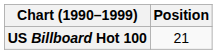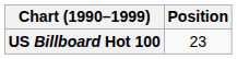 <table class="wikitable plainrowheaders" style="text-align:center">
 <tr>
 <th scope"col">Chart (1990–1999)</th>
 <th scope"col">Position</th>
 </tr>
 <tr>
 <th scope="row">US <em>Billboard</em> Hot 100</th>
-<td>21</td>
+<td>23</td>
 </tr>
 </table>
